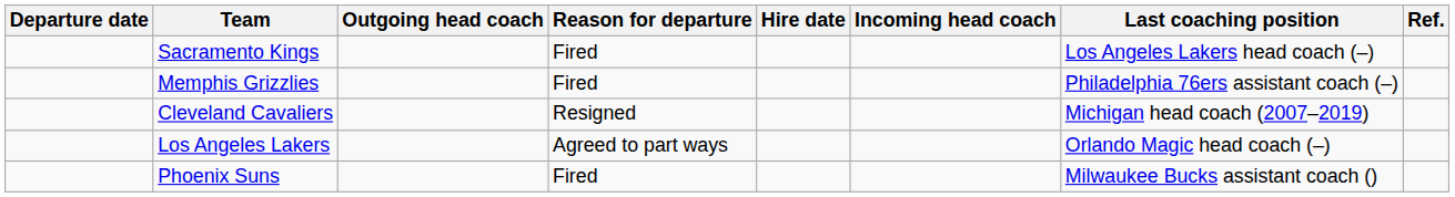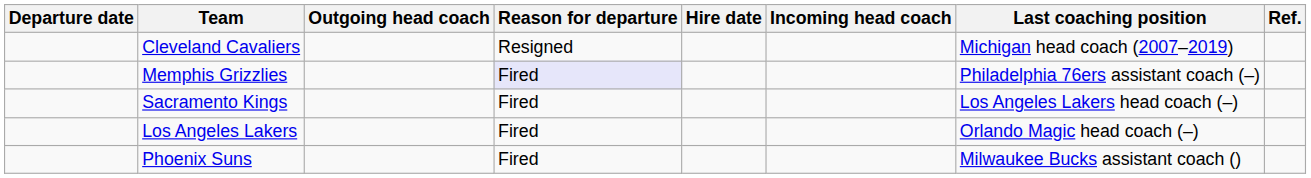 <table class="wikitable sortable">
 <tr>
 <th>Departure date</th>
 <th>Team</th>
 <th>Outgoing head coach</th>
 <th>Reason for departure</th>
 <th>Hire date</th>
 <th>Incoming head coach</th>
 <th class="unsortable">Last coaching position</th>
 <th class="unsortable">Ref.</th>
 </tr>
 <tr>
 <td align=center></td>
+<td><a href='#'>Cleveland Cavaliers</a></td>
+<td></td>
+<td>Resigned</td>
+<td></td>
+<td></td>
+<td><a href='#'>Michigan</a> head coach (<a href='#'>2007</a>–<a href='#'>2019</a>)</td>
+<td></td>
+</tr>
+<tr>
+<td align=center></td>
+<td><a href='#'>Memphis Grizzlies</a></td>
+<td></td>
+<td style="background: lavender;">Fired</td>
+<td></td>
+<td></td>
+<td><a href='#'>Philadelphia 76ers</a> assistant coach (–)</td>
+<td></td>
+</tr>
+<tr>
+<td align=center></td>
 <td><a href='#'>Sacramento Kings</a></td>
 <td></td>
 <td>Fired</td>
 <td></td>
 <td></td>
 <td><a href='#'>Los Angeles Lakers</a> head coach (–)</td>
 <td></td>
 </tr>
 <tr>
 <td align=center></td>
-<td><a href='#'>Memphis Grizzlies</a></td>
+<td><a href='#'>Los Angeles Lakers</a></td>
 <td></td>
 <td>Fired</td>
-<td></td>
-<td></td>
-<td><a href='#'>Philadelphia 76ers</a> assistant coach (–)</td>
-<td></td>
-</tr>
-<tr>
-<td align=center></td>
-<td><a href='#'>Cleveland Cavaliers</a></td>
-<td></td>
-<td>Resigned</td>
-<td></td>
-<td></td>
-<td><a href='#'>Michigan</a> head coach (<a href='#'>2007</a>–<a href='#'>2019</a>)</td>
-<td></td>
-</tr>
-<tr>
-<td align=center></td>
-<td><a href='#'>Los Angeles Lakers</a></td>
-<td></td>
-<td>Agreed to part ways</td>
 <td></td>
 <td></td>
 <td><a href='#'>Orlando Magic</a> head coach (–)</td>
 <td></td>
 </tr>
 <tr>
 <td align=center></td>
 <td><a href='#'>Phoenix Suns</a></td>
 <td></td>
 <td>Fired</td>
 <td></td>
 <td></td>
 <td><a href='#'>Milwaukee Bucks</a> assistant coach ()</td>
 <td></td>
 </tr>
 </table>
